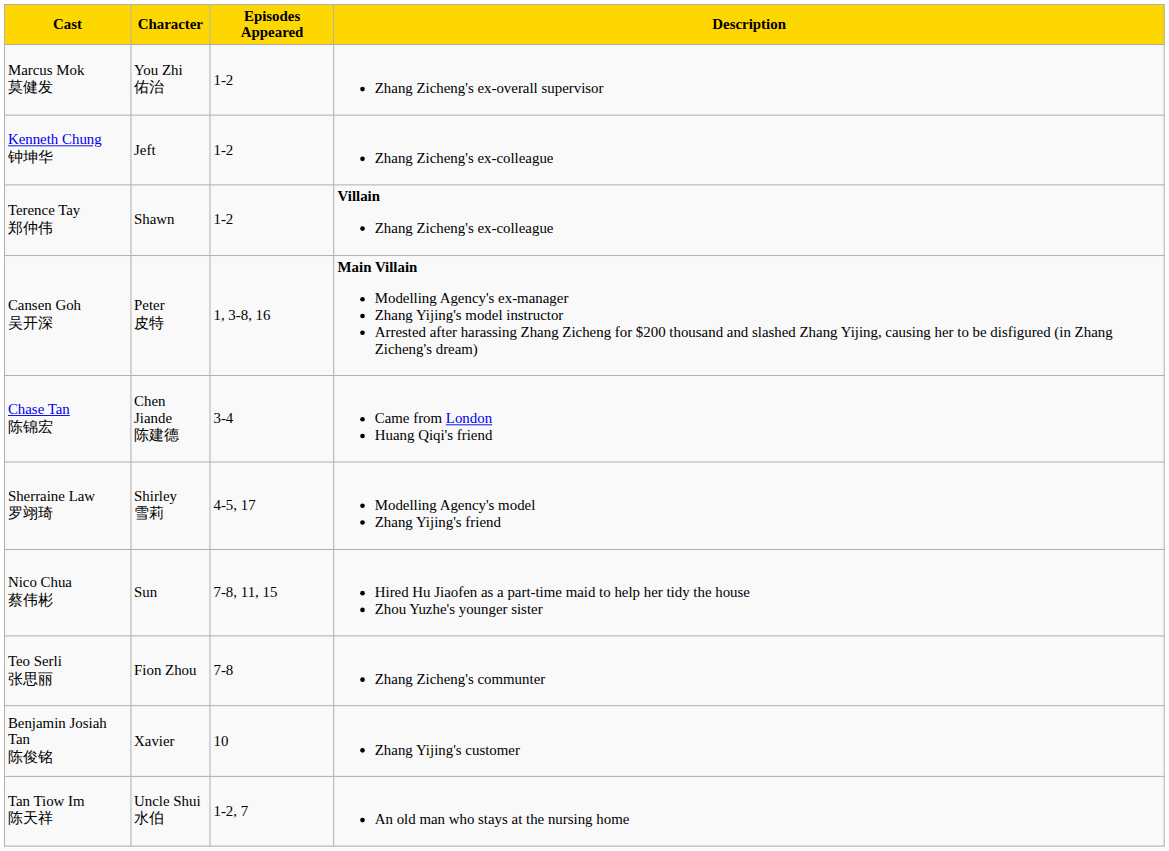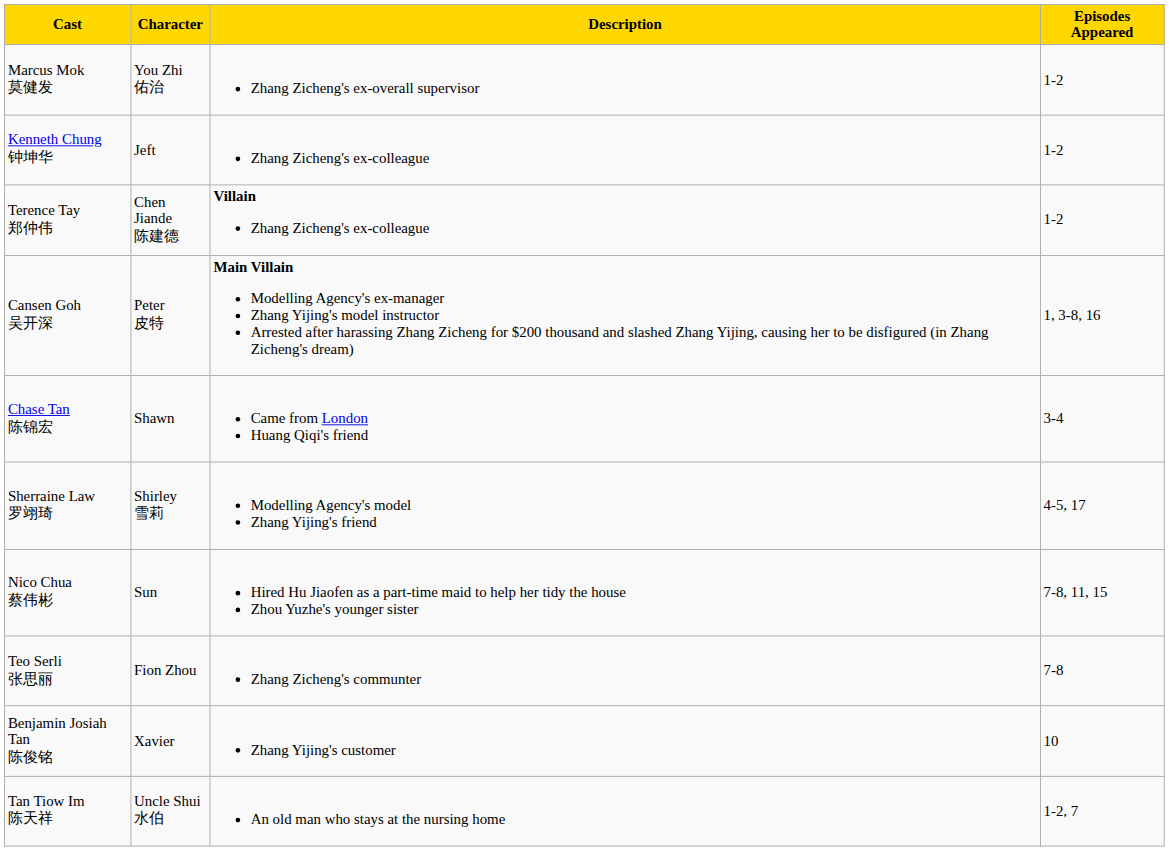 <table class="wikitable">
 <tr>
 <th style="background:#FFD700">Cast</th>
 <th style="background:#FFD700">Character</th>
+<th style="background:#FFD700">Description</th>
 <th style="background:#FFD700">Episodes Appeared</th>
-<th style="background:#FFD700">Description</th>
 </tr>
 <tr>
 <td>Marcus Mok <br> 莫健发</td>
 <td>You Zhi <br> 佑治</td>
+<td><br><ul><li>Zhang Zicheng's ex-overall supervisor</li></ul></td>
 <td>1-2</td>
-<td><br><ul><li>Zhang Zicheng's ex-overall supervisor</li></ul></td>
 </tr>
 <tr>
 <td><a href='#'>Kenneth Chung</a> <br> 钟坤华</td>
 <td>Jeft</td>
+<td><br><ul><li>Zhang Zicheng's ex-colleague</li></ul></td>
 <td>1-2</td>
-<td><br><ul><li>Zhang Zicheng's ex-colleague</li></ul></td>
 </tr>
 <tr>
 <td>Terence Tay <br> 郑仲伟</td>
-<td>Shawn</td>
+<td>Chen Jiande <br> 陈建德</td>
+<td><strong>Villain</strong><br><ul><li>Zhang Zicheng's ex-colleague</li></ul></td>
 <td>1-2</td>
-<td><strong>Villain</strong><br><ul><li>Zhang Zicheng's ex-colleague</li></ul></td>
 </tr>
 <tr>
 <td>Cansen Goh <br> 吴开深</td>
 <td>Peter <br> 皮特</td>
+<td><strong>Main Villain</strong><br><ul><li>Modelling Agency's ex-manager</li><li>Zhang Yijing's model instructor</li><li>Arrested after harassing Zhang Zicheng for $200 thousand and slashed Zhang Yijing, causing her to be disfigured (in Zhang Zicheng's dream)</li></ul></td>
 <td>1, 3-8, 16</td>
-<td><strong>Main Villain</strong><br><ul><li>Modelling Agency's ex-manager</li><li>Zhang Yijing's model instructor</li><li>Arrested after harassing Zhang Zicheng for $200 thousand and slashed Zhang Yijing, causing her to be disfigured (in Zhang Zicheng's dream)</li></ul></td>
 </tr>
 <tr>
 <td><a href='#'>Chase Tan</a> <br> 陈锦宏</td>
-<td>Chen Jiande <br> 陈建德</td>
+<td>Shawn</td>
+<td><br><ul><li>Came from <a href='#'>London</a></li><li>Huang Qiqi's friend</li></ul></td>
 <td>3-4</td>
-<td><br><ul><li>Came from <a href='#'>London</a></li><li>Huang Qiqi's friend</li></ul></td>
 </tr>
 <tr>
 <td>Sherraine Law <br> 罗翊琦</td>
 <td>Shirley <br> 雪莉</td>
+<td><br><ul><li>Modelling Agency's model</li><li>Zhang Yijing's friend</li></ul></td>
 <td>4-5, 17</td>
-<td><br><ul><li>Modelling Agency's model</li><li>Zhang Yijing's friend</li></ul></td>
 </tr>
 <tr>
 <td>Nico Chua <br> 蔡伟彬</td>
 <td>Sun</td>
+<td><br><ul><li>Hired Hu Jiaofen as a part-time maid to help her tidy the house</li><li>Zhou Yuzhe's younger sister</li></ul></td>
 <td>7-8, 11, 15</td>
-<td><br><ul><li>Hired Hu Jiaofen as a part-time maid to help her tidy the house</li><li>Zhou Yuzhe's younger sister</li></ul></td>
 </tr>
 <tr>
 <td>Teo Serli <br> 张思丽</td>
 <td>Fion Zhou</td>
+<td><br><ul><li>Zhang Zicheng's communter </li></ul></td>
 <td>7-8</td>
-<td><br><ul><li>Zhang Zicheng's communter </li></ul></td>
 </tr>
 <tr>
 <td>Benjamin Josiah Tan <br> 陈俊铭</td>
 <td>Xavier</td>
+<td><br><ul><li>Zhang Yijing's customer</li></ul></td>
 <td>10</td>
-<td><br><ul><li>Zhang Yijing's customer</li></ul></td>
 </tr>
 <tr>
 <td>Tan Tiow Im<br>陈天祥</td>
 <td>Uncle Shui<br>水伯</td>
+<td><br><ul><li>An old man who stays at the nursing home</li></ul></td>
 <td>1-2, 7</td>
-<td><br><ul><li>An old man who stays at the nursing home</li></ul></td>
 </tr>
 </table>
